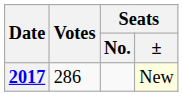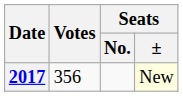 <table class="wikitable">
 <tr>
 <th rowspan="2">Date</th>
 <th rowspan="2">Votes</th>
 <th colspan="2">Seats</th>
 </tr>
 <tr>
 <th>No.</th>
 <th>±</th>
 </tr>
 <tr>
 <th><a href='#'>2017</a></th>
-<td>286</td>
+<td>356</td>
 <td></td>
 <td style="background: lightyellow;">New</td>
 </tr>
 </table>
